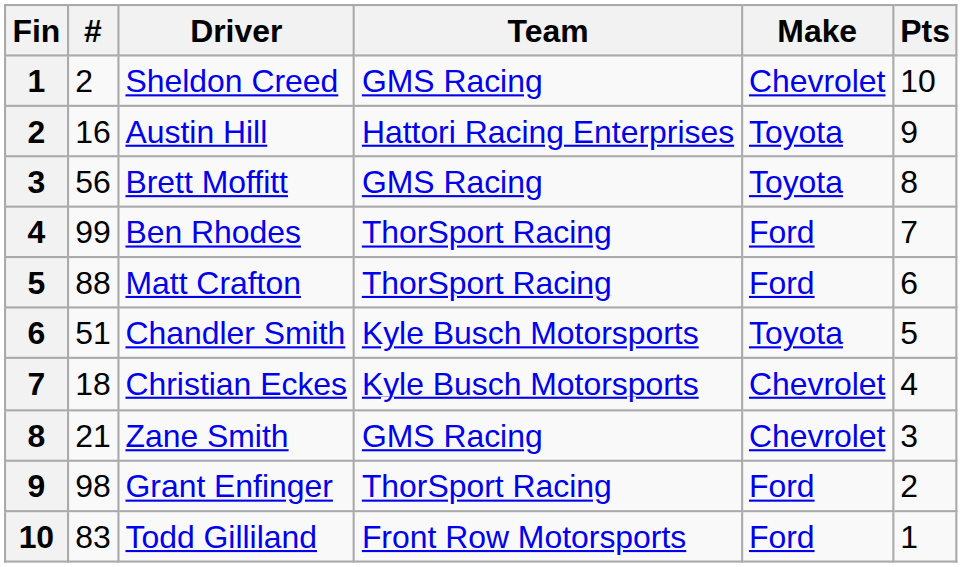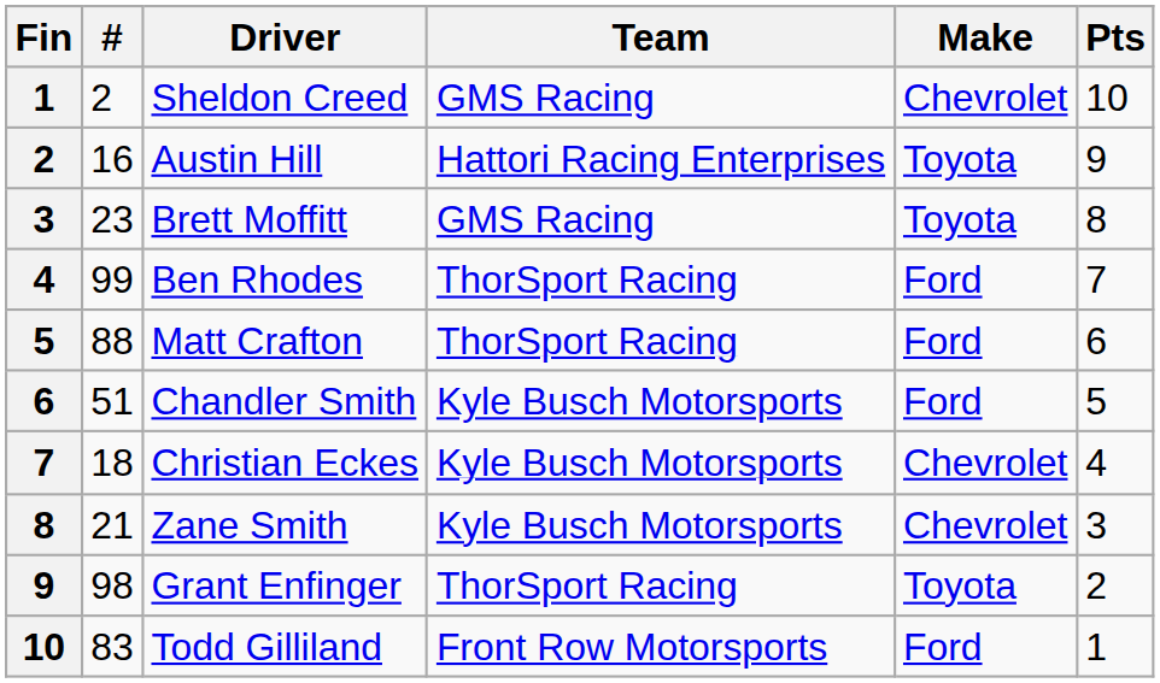 <table class="wikitable" style="font-size:95%">
 <tr>
 <th>Fin</th>
 <th>#</th>
 <th>Driver</th>
 <th>Team</th>
 <th>Make</th>
 <th>Pts</th>
 </tr>
 <tr>
 <th>1</th>
 <td>2</td>
 <td><a href='#'>Sheldon Creed</a></td>
 <td><a href='#'>GMS Racing</a></td>
 <td><a href='#'>Chevrolet</a></td>
 <td>10</td>
 </tr>
 <tr>
 <th>2</th>
 <td>16</td>
 <td><a href='#'>Austin Hill</a></td>
 <td><a href='#'>Hattori Racing Enterprises</a></td>
 <td><a href='#'>Toyota</a></td>
 <td>9</td>
 </tr>
 <tr>
 <th>3</th>
-<td>56</td>
+<td>23</td>
 <td><a href='#'>Brett Moffitt</a></td>
 <td><a href='#'>GMS Racing</a></td>
 <td><a href='#'>Toyota</a></td>
 <td>8</td>
 </tr>
 <tr>
 <th>4</th>
 <td>99</td>
 <td><a href='#'>Ben Rhodes</a></td>
 <td><a href='#'>ThorSport Racing</a></td>
 <td><a href='#'>Ford</a></td>
 <td>7</td>
 </tr>
 <tr>
 <th>5</th>
 <td>88</td>
 <td><a href='#'>Matt Crafton</a></td>
 <td><a href='#'>ThorSport Racing</a></td>
 <td><a href='#'>Ford</a></td>
 <td>6</td>
 </tr>
 <tr>
 <th>6</th>
 <td>51</td>
 <td><a href='#'>Chandler Smith</a></td>
 <td><a href='#'>Kyle Busch Motorsports</a></td>
-<td><a href='#'>Toyota</a></td>
+<td><a href='#'>Ford</a></td>
 <td>5</td>
 </tr>
 <tr>
 <th>7</th>
 <td>18</td>
 <td><a href='#'>Christian Eckes</a></td>
 <td><a href='#'>Kyle Busch Motorsports</a></td>
 <td><a href='#'>Chevrolet</a></td>
 <td>4</td>
 </tr>
 <tr>
 <th>8</th>
 <td>21</td>
 <td><a href='#'>Zane Smith</a></td>
-<td><a href='#'>GMS Racing</a></td>
+<td><a href='#'>Kyle Busch Motorsports</a></td>
 <td><a href='#'>Chevrolet</a></td>
 <td>3</td>
 </tr>
 <tr>
 <th>9</th>
 <td>98</td>
 <td><a href='#'>Grant Enfinger</a></td>
 <td><a href='#'>ThorSport Racing</a></td>
-<td><a href='#'>Ford</a></td>
+<td><a href='#'>Toyota</a></td>
 <td>2</td>
 </tr>
 <tr>
 <th>10</th>
 <td>83</td>
 <td><a href='#'>Todd Gilliland</a></td>
 <td><a href='#'>Front Row Motorsports</a></td>
 <td><a href='#'>Ford</a></td>
 <td>1</td>
 </tr>
 </table>
